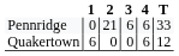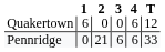 <table style="border-collapse: collapse;">
 <tr>
 <th style="text-align: left;"></th>
 <th style="text-align: center; padding: 0px 3px 0px 3px; width:12px;">1</th>
 <th style="text-align: center; padding: 0px 3px 0px 3px; width:12px;">2</th>
 <th style="text-align: center; padding: 0px 3px 0px 3px; width:12px;">3</th>
 <th style="text-align: center; padding: 0px 3px 0px 3px; width:12px;">4</th>
 <th style="text-align: center; padding: 0px 3px 0px 3px; width:12px;">T</th>
 </tr>
 <tr>
+<td style="text-align: left; border-bottom: 1px solid black; padding: 0px 3px 0px 3px;">Quakertown</td>
+<td style="border-left: 1px solid black; border-bottom: 1px solid black; text-align: right; padding: 0px 3px 0px 3px;">6</td>
+<td style="border-left: 1px solid black; border-bottom: 1px solid black; text-align: right; padding: 0px 3px 0px 3px;">0</td>
+<td style="border-left: 1px solid black; border-bottom: 1px solid black; text-align: right; padding: 0px 3px 0px 3px;">0</td>
+<td style="border-left: 1px solid black; border-bottom: 1px solid black; text-align: right; padding: 0px 3px 0px 3px;">6</td>
+<td style="border-left: 1px solid black; border-bottom: 1px solid black; text-align: right; padding: 0px 3px 0px 3px;">12</td>
+</tr>
+<tr>
 <td style="background: #f8f9fa; text-align: left; padding: 0px 3px 0px 3px;">Pennridge</td>
 <td style="background: #f8f9fa; border-left: 1px solid black; text-align: right; padding: 0px 3px 0px 3px;">0</td>
 <td style="background: #f8f9fa; border-left: 1px solid black; text-align: right; padding: 0px 3px 0px 3px;">21</td>
 <td style="background: #f8f9fa; border-left: 1px solid black; text-align: right; padding: 0px 3px 0px 3px;">6</td>
 <td style="background: #f8f9fa; border-left: 1px solid black; text-align: right; padding: 0px 3px 0px 3px;">6</td>
 <td style="background: #f8f9fa; border-left: 1px solid black; text-align: right; padding: 0px 3px 0px 3px;">33</td>
 </tr>
-<tr>
-<td style="text-align: left; border-bottom: 1px solid black; padding: 0px 3px 0px 3px;">Quakertown</td>
-<td style="border-left: 1px solid black; border-bottom: 1px solid black; text-align: right; padding: 0px 3px 0px 3px;">6</td>
-<td style="border-left: 1px solid black; border-bottom: 1px solid black; text-align: right; padding: 0px 3px 0px 3px;">0</td>
-<td style="border-left: 1px solid black; border-bottom: 1px solid black; text-align: right; padding: 0px 3px 0px 3px;">0</td>
-<td style="border-left: 1px solid black; border-bottom: 1px solid black; text-align: right; padding: 0px 3px 0px 3px;">6</td>
-<td style="border-left: 1px solid black; border-bottom: 1px solid black; text-align: right; padding: 0px 3px 0px 3px;">12</td>
-</tr>
 </table>
